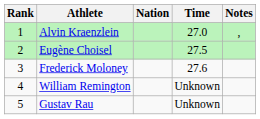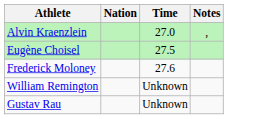 <table class="wikitable sortable" style="text-align:center">
 <tr>
-<th>Rank</th>
 <th>Athlete</th>
 <th>Nation</th>
 <th>Time</th>
 <th>Notes</th>
 </tr>
 <tr bgcolor=bbf3bb>
-<td>1</td>
 <td align=left><a href='#'>Alvin Kraenzlein</a></td>
 <td align=left></td>
 <td>27.0</td>
 <td>, </td>
 </tr>
 <tr bgcolor=bbf3bb>
-<td>2</td>
 <td align=left><a href='#'>Eugène Choisel</a></td>
 <td align=left></td>
 <td>27.5</td>
 <td></td>
 </tr>
 <tr>
-<td>3</td>
 <td align=left><a href='#'>Frederick Moloney</a></td>
 <td align=left></td>
 <td>27.6</td>
 <td></td>
 </tr>
 <tr>
-<td>4</td>
 <td align=left><a href='#'>William Remington</a></td>
 <td align=left></td>
 <td data-sort-value=30.0>Unknown</td>
 <td></td>
 </tr>
 <tr>
-<td>5</td>
 <td align=left><a href='#'>Gustav Rau</a></td>
 <td align=left></td>
 <td data-sort-value=40.0>Unknown</td>
 <td></td>
 </tr>
 </table>
